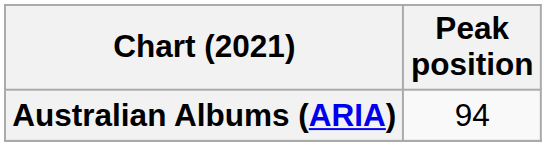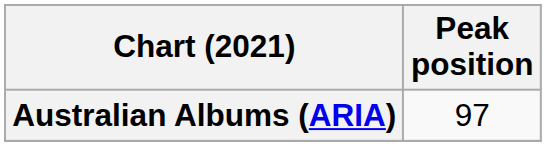 <table class="wikitable sortable plainrowheaders" style="text-align:center">
 <tr>
 <th scope="col">Chart (2021)</th>
 <th scope="col">Peak<br>position</th>
 </tr>
 <tr>
 <th scope="row">Australian Albums (<a href='#'>ARIA</a>)</th>
-<td>94</td>
+<td>97</td>
 </tr>
 <tr>
 </tr>
 <tr>
 </tr>
 </table>
